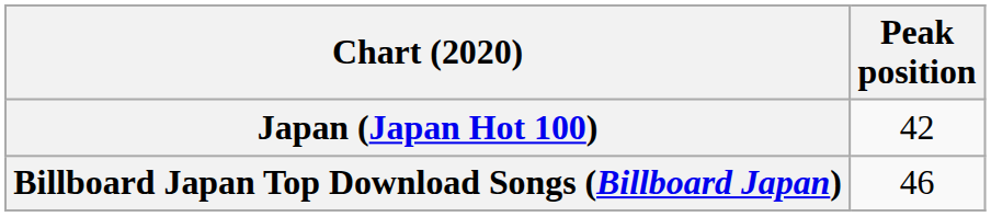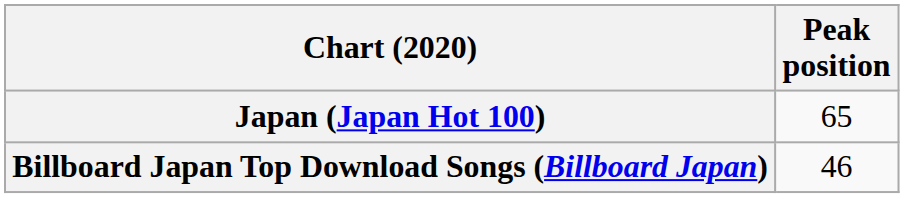 <table class="wikitable sortable plainrowheaders" style="text-align:center">
 <tr>
 <th scope="col">Chart (2020)</th>
 <th scope="col">Peak<br>position</th>
 </tr>
 <tr>
 <th scope="row">Japan (<a href='#'>Japan Hot 100</a>)</th>
-<td>42</td>
+<td>65</td>
 </tr>
 <tr>
 <th scope="row">Billboard Japan Top Download Songs (<em><a href='#'>Billboard Japan</a></em>)</th>
 <td>46</td>
 </tr>
 </table>
